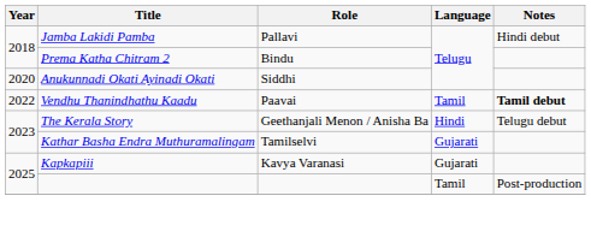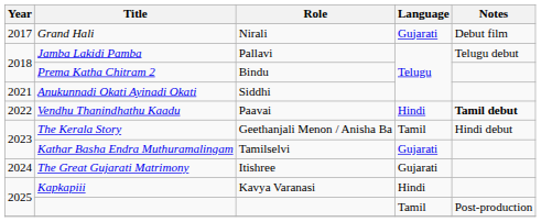 <table class="wikitable sortable">
 <tr>
 <th>Year</th>
 <th>Title</th>
 <th>Role</th>
 <th>Language</th>
 <th>Notes</th>
 </tr>
 <tr>
+<td>2017</td>
+<td><em>Grand Hali</em></td>
+<td>Nirali</td>
+<td><a href='#'>Gujarati</a></td>
+<td>Debut film</td>
+</tr>
+<tr>
 <td rowspan="2">2018</td>
 <td><em><a href='#'>Jamba Lakidi Pamba</a></em></td>
 <td>Pallavi</td>
 <td rowspan="3"><a href='#'>Telugu</a></td>
-<td>Hindi debut</td>
+<td>Telugu debut</td>
 </tr>
 <tr>
 <td><em><a href='#'>Prema Katha Chitram 2</a></em></td>
 <td>Bindu</td>
 <td></td>
 </tr>
 <tr>
-<td>2020</td>
+<td>2021</td>
 <td><em><a href='#'>Anukunnadi Okati Ayinadi Okati</a></em></td>
 <td>Siddhi</td>
 <td></td>
 </tr>
 <tr>
 <td>2022</td>
 <td><em><a href='#'>Vendhu Thanindhathu Kaadu</a> </em></td>
 <td>Paavai</td>
-<td><a href='#'>Tamil</a></td>
+<td><a href='#'>Hindi</a></td>
 <td><strong>Tamil debut</strong></td>
 </tr>
 <tr>
 <td rowspan="2">2023</td>
 <td><em><a href='#'>The Kerala Story</a></em></td>
 <td>Geethanjali Menon / Anisha Ba</td>
-<td><a href='#'>Hindi</a></td>
-<td>Telugu debut</td>
+<td>Tamil</td>
+<td>Hindi debut</td>
 </tr>
 <tr>
 <td><em><a href='#'>Kathar Basha Endra Muthuramalingam</a></em></td>
 <td>Tamilselvi</td>
 <td><a href='#'>Gujarati</a></td>
 <td></td>
 </tr>
 <tr>
+<td rowspan="1">2024</td>
+<td><em><a href='#'>The Great Gujarati Matrimony</a></em></td>
+<td>Itishree</td>
+<td>Gujarati</td>
+<td></td>
+</tr>
+<tr>
 <td rowspan="2">2025</td>
 <td><em><a href='#'>Kapkapiii</a></em></td>
 <td>Kavya Varanasi</td>
-<td>Gujarati</td>
+<td>Hindi</td>
 <td></td>
 </tr>
 <tr>
 <td></td>
 <td></td>
 <td>Tamil</td>
 <td>Post-production</td>
 </tr>
 <tr>
 </tr>
 </table>
